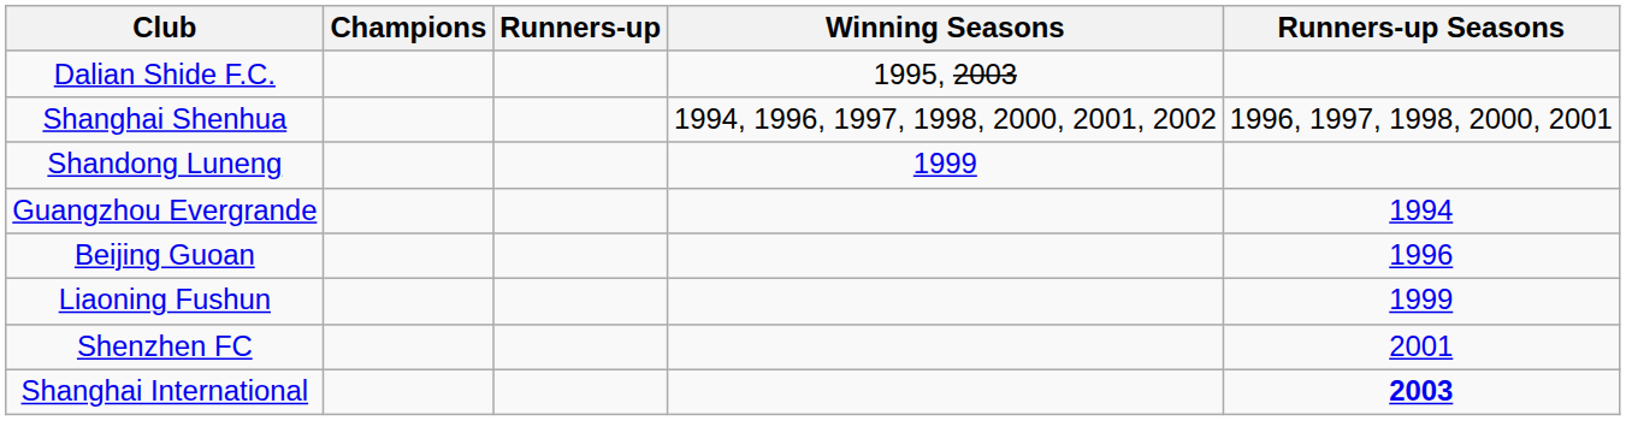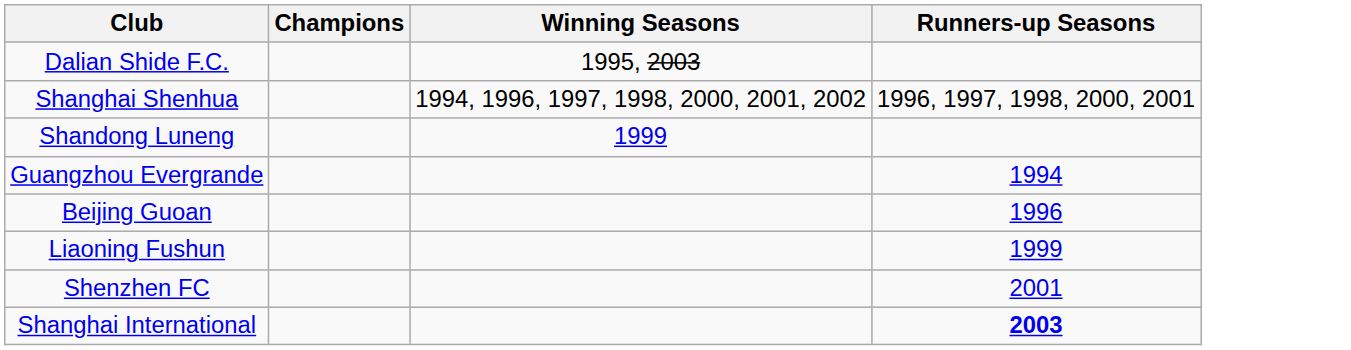 <table class="wikitable" style="text-align:center;">
 <tr>
 <th>Club</th>
 <th>Champions</th>
-<th>Runners-up</th>
 <th>Winning Seasons</th>
 <th>Runners-up Seasons</th>
 </tr>
 <tr>
 <td><a href='#'>Dalian Shide F.C.</a></td>
-<td></td>
 <td></td>
 <td>1995, <s>2003</s></td>
 <td></td>
 </tr>
 <tr>
 <td><a href='#'>Shanghai Shenhua</a></td>
 <td></td>
-<td></td>
 <td>1994, 1996, 1997, 1998, 2000, 2001, 2002</td>
 <td>1996, 1997, 1998, 2000, 2001</td>
 </tr>
 <tr>
 <td><a href='#'>Shandong Luneng</a></td>
-<td></td>
 <td></td>
 <td><a href='#'>1999</a></td>
 <td></td>
 </tr>
 <tr>
 <td><a href='#'>Guangzhou Evergrande</a></td>
 <td></td>
 <td></td>
-<td></td>
 <td><a href='#'>1994</a></td>
 </tr>
 <tr>
 <td><a href='#'>Beijing Guoan</a></td>
-<td></td>
 <td></td>
 <td></td>
 <td><a href='#'>1996</a></td>
 </tr>
 <tr>
 <td><a href='#'>Liaoning Fushun</a></td>
 <td></td>
 <td></td>
-<td></td>
 <td><a href='#'>1999</a></td>
 </tr>
 <tr>
 <td><a href='#'>Shenzhen FC</a></td>
-<td></td>
 <td></td>
 <td></td>
 <td><a href='#'>2001</a></td>
 </tr>
 <tr>
 <td><a href='#'>Shanghai International</a></td>
 <td></td>
 <td></td>
-<td></td>
 <td><strong><a href='#'>2003</a></strong></td>
 </tr>
 </table>
